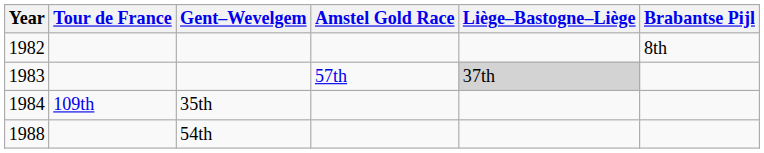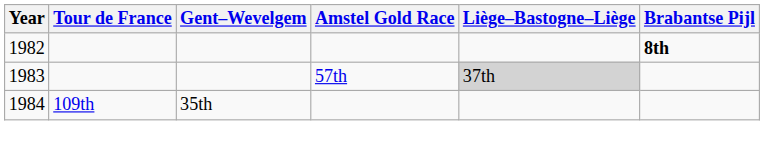 <table class="wikitable">
 <tr>
 <th>Year</th>
 <th><a href='#'>Tour de France</a></th>
 <th><a href='#'>Gent–Wevelgem</a></th>
 <th><a href='#'>Amstel Gold Race</a></th>
 <th><a href='#'>Liège–Bastogne–Liège</a></th>
 <th><a href='#'>Brabantse Pijl</a></th>
 </tr>
 <tr>
 <td>1982</td>
 <td></td>
 <td></td>
 <td></td>
 <td></td>
-<td>8th</td>
+<td><strong>8th</strong></td>
 </tr>
 <tr>
 <td>1983</td>
 <td></td>
 <td></td>
 <td><a href='#'>57th</a></td>
 <td style="background: lightgrey;">37th</td>
 <td></td>
 </tr>
 <tr>
 <td>1984</td>
 <td><a href='#'>109th</a></td>
 <td>35th</td>
 <td></td>
 <td></td>
 <td></td>
 </tr>
-<tr>
-<td>1988</td>
-<td></td>
-<td>54th</td>
-<td></td>
-<td></td>
-<td></td>
-</tr>
 </table>
